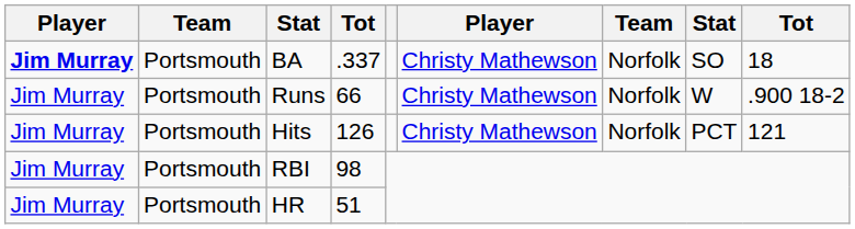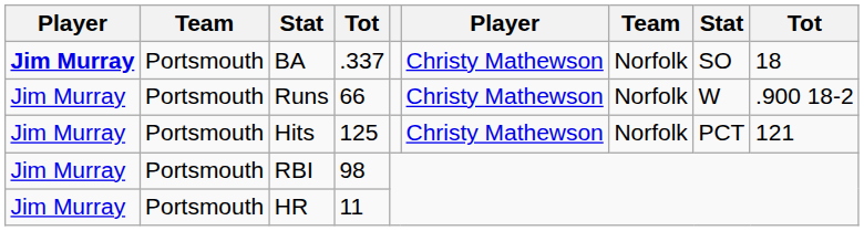 <table class="wikitable">
 <tr>
 <th>Player</th>
 <th>Team</th>
 <th>Stat</th>
 <th>Tot</th>
 <th></th>
 <th>Player</th>
 <th>Team</th>
 <th>Stat</th>
 <th>Tot</th>
 </tr>
 <tr>
 <td><strong><a href='#'>Jim Murray</a></strong></td>
 <td>Portsmouth</td>
 <td>BA</td>
 <td>.337</td>
 <td></td>
 <td><a href='#'>Christy Mathewson</a></td>
 <td>Norfolk</td>
 <td>SO</td>
 <td>18</td>
 </tr>
 <tr>
 <td><a href='#'>Jim Murray</a></td>
 <td>Portsmouth</td>
 <td>Runs</td>
 <td>66</td>
 <td></td>
 <td><a href='#'>Christy Mathewson</a></td>
 <td>Norfolk</td>
 <td>W</td>
 <td>.900 18-2</td>
 </tr>
 <tr>
 <td><a href='#'>Jim Murray</a></td>
 <td>Portsmouth</td>
 <td>Hits</td>
-<td>126</td>
+<td>125</td>
 <td></td>
 <td><a href='#'>Christy Mathewson</a></td>
 <td>Norfolk</td>
 <td>PCT</td>
 <td>121</td>
 </tr>
 <tr>
 <td><a href='#'>Jim Murray</a></td>
 <td>Portsmouth</td>
 <td>RBI</td>
 <td>98</td>
 </tr>
 <tr>
 <td><a href='#'>Jim Murray</a></td>
 <td>Portsmouth</td>
 <td>HR</td>
-<td>51</td>
+<td>11</td>
 </tr>
 </table>
